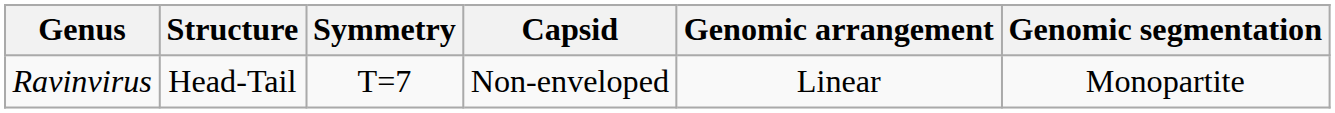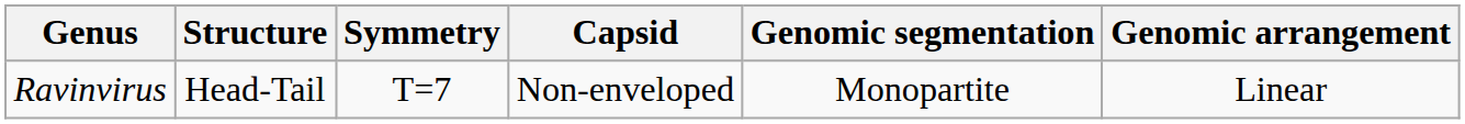 <table class="wikitable sortable" style="text-align:center">
 <tr>
 <th>Genus</th>
 <th>Structure</th>
 <th>Symmetry</th>
 <th>Capsid</th>
+<th>Genomic segmentation</th>
 <th>Genomic arrangement</th>
-<th>Genomic segmentation</th>
 </tr>
 <tr>
 <td><em>Ravinvirus</em></td>
 <td>Head-Tail</td>
 <td>T=7</td>
 <td>Non-enveloped</td>
+<td>Monopartite</td>
 <td>Linear</td>
-<td>Monopartite</td>
 </tr>
 </table>
